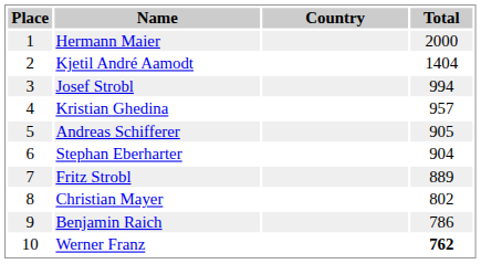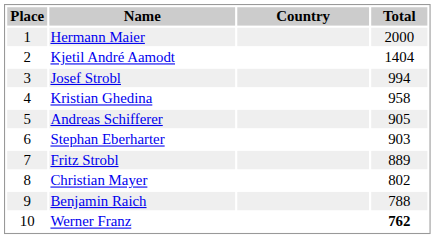 <table border="0" style="border: 1px solid #999; background-color:#FFFFFF; text-align:center; font-size:86%; line-height:15px;">
 <tr align="center" bgcolor="#CCCCCC">
 <th width=35>Place</th>
 <th width=170>Name</th>
 <th width=120>Country</th>
 <th width=50>Total</th>
 </tr>
 <tr bgcolor="#EFEFEF">
 <td>1</td>
 <td align="left"><a href='#'>Hermann Maier</a></td>
 <td align="left"></td>
 <td>2000</td>
 </tr>
 <tr>
 <td>2</td>
 <td align="left"><a href='#'>Kjetil André Aamodt</a></td>
 <td align="left"></td>
 <td>1404</td>
 </tr>
 <tr bgcolor="#EFEFEF">
 <td>3</td>
 <td align="left"><a href='#'>Josef Strobl</a></td>
 <td align="left"></td>
 <td>994</td>
 </tr>
 <tr>
 <td>4</td>
 <td align="left"><a href='#'>Kristian Ghedina</a></td>
 <td align="left"></td>
-<td>957</td>
+<td>958</td>
 </tr>
 <tr bgcolor="#EFEFEF">
 <td>5</td>
 <td align="left"><a href='#'>Andreas Schifferer</a></td>
 <td align="left"></td>
 <td>905</td>
 </tr>
 <tr>
 <td>6</td>
 <td align="left"><a href='#'>Stephan Eberharter</a></td>
 <td align="left"></td>
-<td>904</td>
+<td>903</td>
 </tr>
 <tr bgcolor="#EFEFEF">
 <td>7</td>
 <td align="left"><a href='#'>Fritz Strobl</a></td>
 <td align="left"></td>
 <td>889</td>
 </tr>
 <tr>
 <td>8</td>
 <td align="left"><a href='#'>Christian Mayer</a></td>
 <td align="left"></td>
 <td>802</td>
 </tr>
 <tr bgcolor="#EFEFEF">
 <td>9</td>
 <td align="left"><a href='#'>Benjamin Raich</a></td>
 <td align="left"></td>
-<td>786</td>
+<td>788</td>
 </tr>
 <tr>
 <td>10</td>
 <td align="left"><a href='#'>Werner Franz</a></td>
 <td align="left"></td>
 <td><strong>762</strong></td>
 </tr>
 </table>
